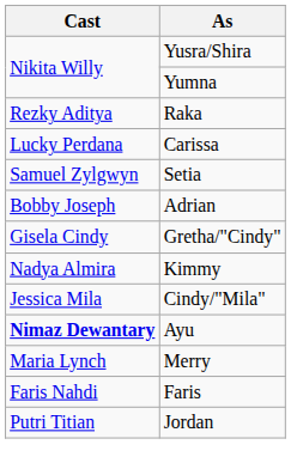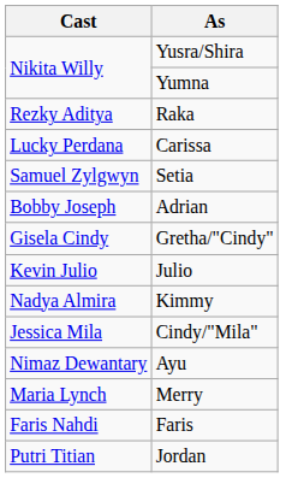 <table class="wikitable" style="font-size:95%;">
 <tr>
 <th>Cast</th>
 <th>As</th>
 </tr>
 <tr>
 <td rowspan=2 style="text-align:left;"><a href='#'>Nikita Willy</a></td>
 <td>Yusra/Shira</td>
 </tr>
 <tr>
 <td>Yumna</td>
 </tr>
 <tr>
 <td><a href='#'>Rezky Aditya</a></td>
 <td>Raka</td>
 </tr>
 <tr>
 <td><a href='#'>Lucky Perdana</a></td>
 <td>Carissa</td>
 </tr>
 <tr>
 <td><a href='#'>Samuel Zylgwyn</a></td>
 <td>Setia</td>
 </tr>
 <tr>
 <td><a href='#'>Bobby Joseph</a></td>
 <td>Adrian</td>
 </tr>
 <tr>
 <td><a href='#'>Gisela Cindy</a></td>
 <td>Gretha/"Cindy"</td>
 </tr>
 <tr>
+<td><a href='#'>Kevin Julio</a></td>
+<td>Julio</td>
+</tr>
+<tr>
 <td><a href='#'>Nadya Almira</a></td>
 <td>Kimmy</td>
 </tr>
 <tr>
 <td><a href='#'>Jessica Mila</a></td>
 <td>Cindy/"Mila"</td>
 </tr>
 <tr>
-<td><strong><a href='#'>Nimaz Dewantary</a></strong></td>
+<td><a href='#'>Nimaz Dewantary</a></td>
 <td>Ayu</td>
 </tr>
 <tr>
 <td><a href='#'>Maria Lynch</a></td>
 <td>Merry</td>
 </tr>
 <tr>
 <td><a href='#'>Faris Nahdi</a></td>
 <td>Faris</td>
 </tr>
 <tr>
 <td><a href='#'>Putri Titian</a></td>
 <td>Jordan</td>
 </tr>
 </table>
